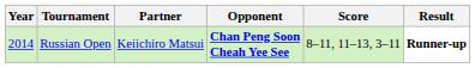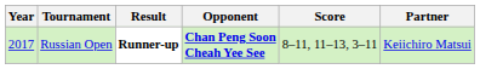 <table class="sortable wikitable" style="font-size: 90%;">
 <tr>
 <th>Year</th>
 <th>Tournament</th>
-<th>Partner</th>
+<th>Result</th>
 <th>Opponent</th>
 <th>Score</th>
-<th>Result</th>
+<th>Partner</th>
 </tr>
 <tr style="background:#D4F1C5">
-<td align="center"><a href='#'>2014</a></td>
+<td align="center"><a href='#'>2017</a></td>
 <td align="left"><a href='#'>Russian Open</a></td>
-<td align="left"> <a href='#'>Keiichiro Matsui</a></td>
+<td style="text-align:left; background:white"> <strong>Runner-up</strong></td>
 <td align="left"><strong> <a href='#'>Chan Peng Soon</a><br> <a href='#'>Cheah Yee See</a></strong></td>
 <td align="left">8–11, 11–13, 3–11</td>
-<td style="text-align:left; background:white"> <strong>Runner-up</strong></td>
+<td align="left"> <a href='#'>Keiichiro Matsui</a></td>
 </tr>
 </table>
